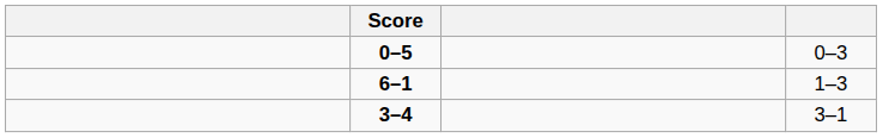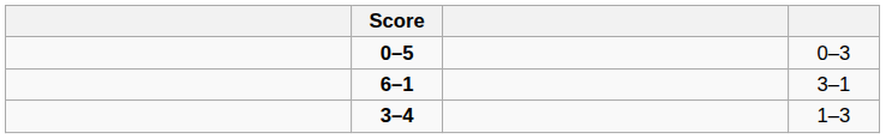 <table class="wikitable" style="text-align: center; ">
 <tr>
 <th align="right" width="270"></th>
 <th width="65">Score</th>
 <th align="left" width="270"></th>
 <th width="65"></th>
 </tr>
 <tr>
 <td align="left"></td>
 <td><strong>0–5</strong></td>
 <td align="left"><strong></strong></td>
 <td>0–3 <strong></strong></td>
 </tr>
 <tr>
 <td align="left"><strong></strong></td>
 <td><strong>6–1</strong></td>
 <td align="left"></td>
-<td>1–3 <strong></strong></td>
+<td>3–1 <strong></strong></td>
 </tr>
 <tr>
 <td align="left"></td>
 <td><strong>3–4</strong></td>
 <td align="left"><strong> </strong></td>
-<td>3–1 <strong></strong></td>
+<td>1–3 <strong></strong></td>
 </tr>
 </table>
